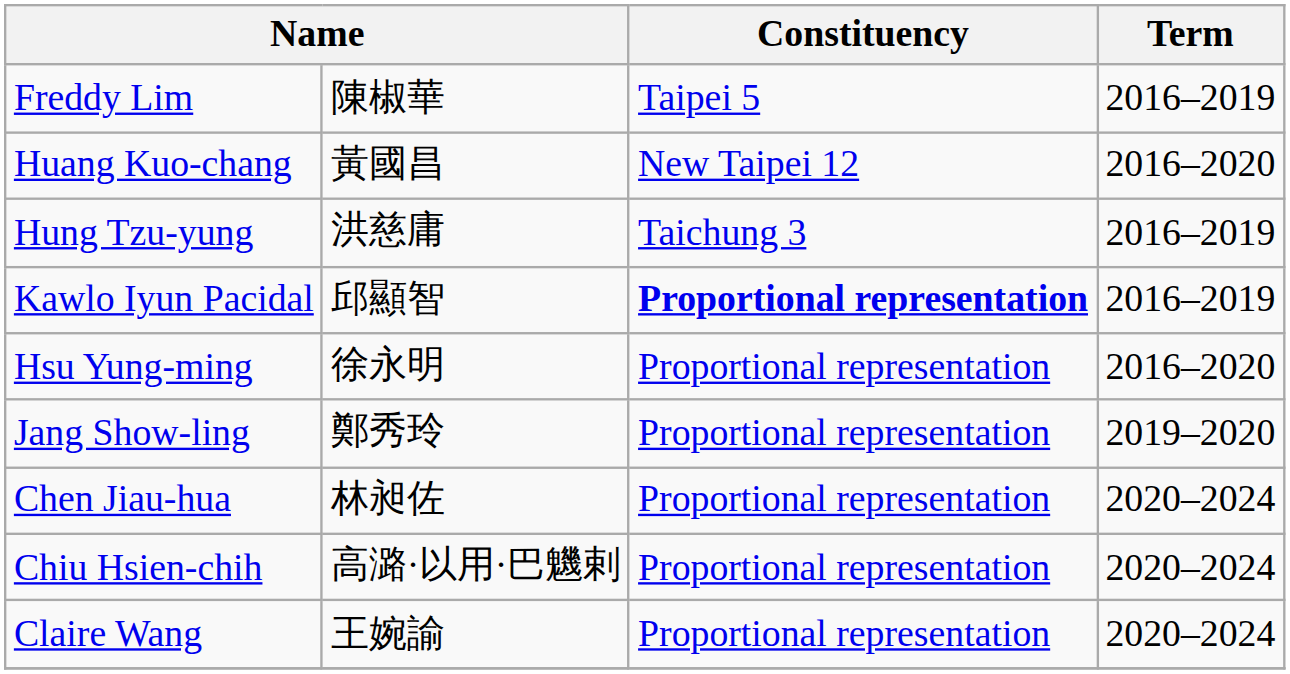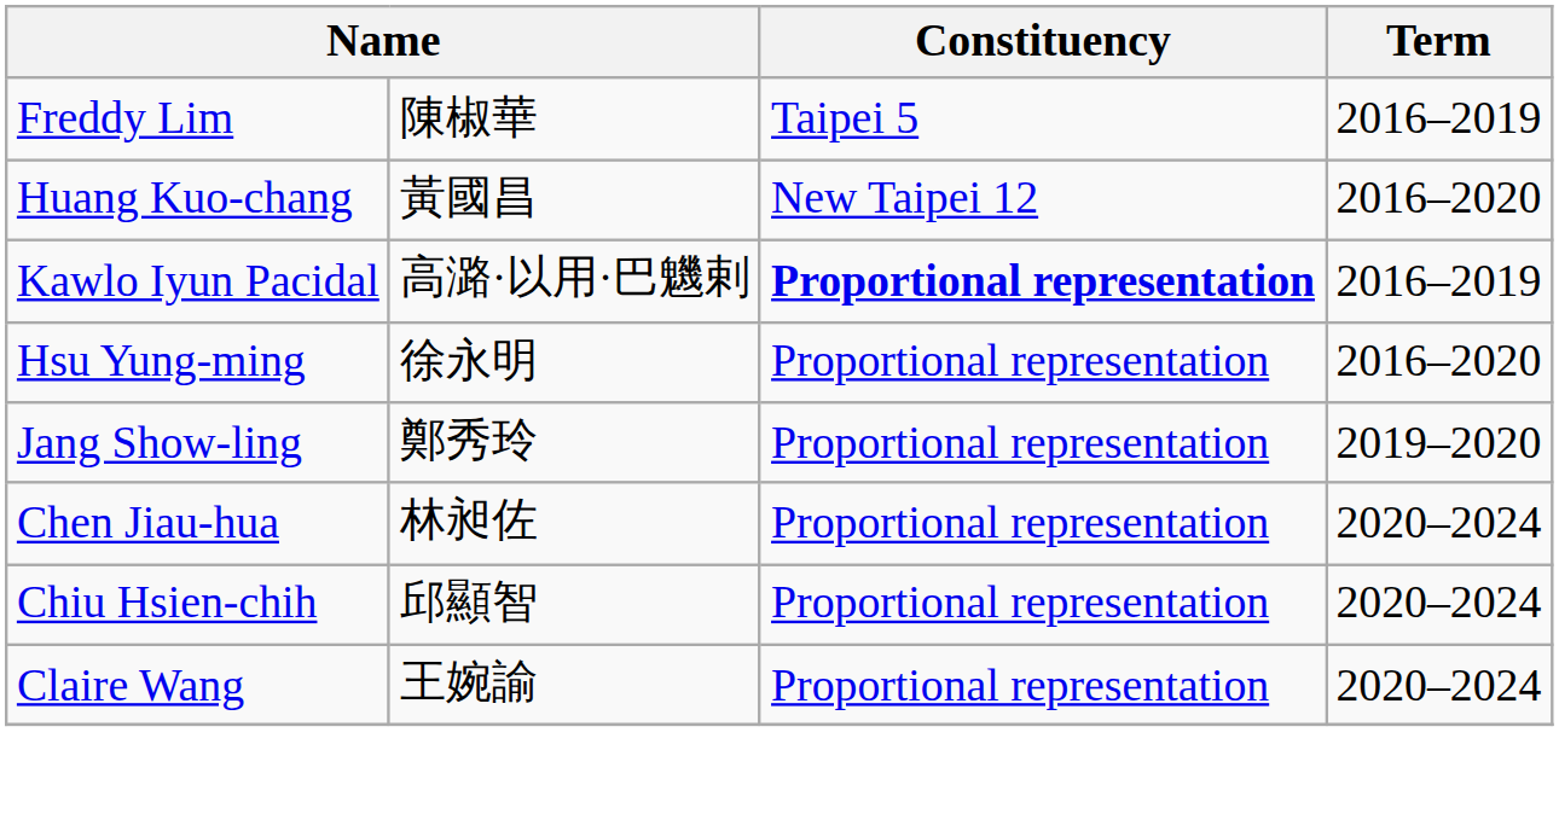 <table class="wikitable">
 <tr>
 <th colspan=2>Name</th>
 <th>Constituency</th>
 <th>Term</th>
 </tr>
 <tr>
 <td><a href='#'>Freddy Lim</a></td>
 <td>陳椒華</td>
 <td><a href='#'>Taipei 5</a></td>
 <td>2016–2019</td>
 </tr>
 <tr>
 <td><a href='#'>Huang Kuo-chang</a></td>
 <td>黃國昌</td>
 <td><a href='#'>New Taipei 12</a></td>
 <td>2016–2020</td>
 </tr>
 <tr>
-<td><a href='#'>Hung Tzu-yung</a></td>
-<td>洪慈庸</td>
-<td><a href='#'>Taichung 3</a></td>
-<td>2016–2019</td>
-</tr>
-<tr>
 <td><a href='#'>Kawlo Iyun Pacidal</a></td>
-<td>邱顯智</td>
+<td>高潞·以用·巴魕剌</td>
 <td><strong><a href='#'>Proportional representation</a></strong></td>
 <td>2016–2019</td>
 </tr>
 <tr>
 <td><a href='#'>Hsu Yung-ming</a></td>
 <td>徐永明</td>
 <td><a href='#'>Proportional representation</a></td>
 <td>2016–2020</td>
 </tr>
 <tr>
 <td><a href='#'>Jang Show-ling</a></td>
 <td>鄭秀玲</td>
 <td><a href='#'>Proportional representation</a></td>
 <td>2019–2020</td>
 </tr>
 <tr>
 <td><a href='#'>Chen Jiau-hua</a></td>
 <td>林昶佐</td>
 <td><a href='#'>Proportional representation</a></td>
 <td>2020–2024</td>
 </tr>
 <tr>
 <td><a href='#'>Chiu Hsien-chih</a></td>
-<td>高潞·以用·巴魕剌</td>
+<td>邱顯智</td>
 <td><a href='#'>Proportional representation</a></td>
 <td>2020–2024</td>
 </tr>
 <tr>
 <td><a href='#'>Claire Wang</a></td>
 <td>王婉諭</td>
 <td><a href='#'>Proportional representation</a></td>
 <td>2020–2024</td>
 </tr>
 <tr>
 </tr>
 </table>
